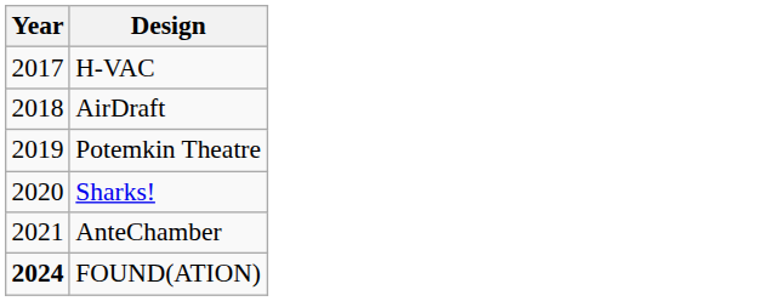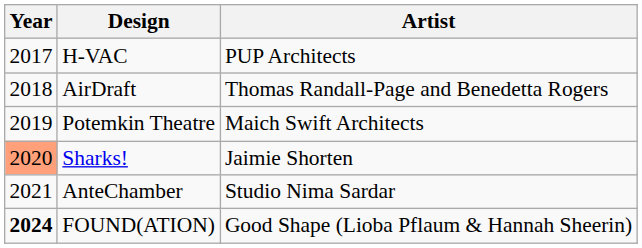 <table class="wikitable">
 <tr>
 <th>Year</th>
 <th>Design</th>
+<th>Artist</th>
 </tr>
 <tr>
 <td>2017</td>
 <td>H-VAC</td>
+<td>PUP Architects</td>
 </tr>
 <tr>
 <td>2018</td>
 <td>AirDraft</td>
+<td>Thomas Randall-Page and Benedetta Rogers</td>
 </tr>
 <tr>
 <td>2019</td>
 <td>Potemkin Theatre</td>
+<td>Maich Swift Architects</td>
 </tr>
 <tr>
-<td>2020</td>
+<td style="background: lightsalmon;">2020</td>
 <td><a href='#'>Sharks!</a></td>
+<td>Jaimie Shorten</td>
 </tr>
 <tr>
 <td>2021</td>
 <td>AnteChamber</td>
+<td>Studio Nima Sardar</td>
 </tr>
 <tr>
 <td><strong>2024</strong></td>
 <td>FOUND(ATION)</td>
+<td>Good Shape (Lioba Pflaum & Hannah Sheerin)</td>
 </tr>
 </table>
